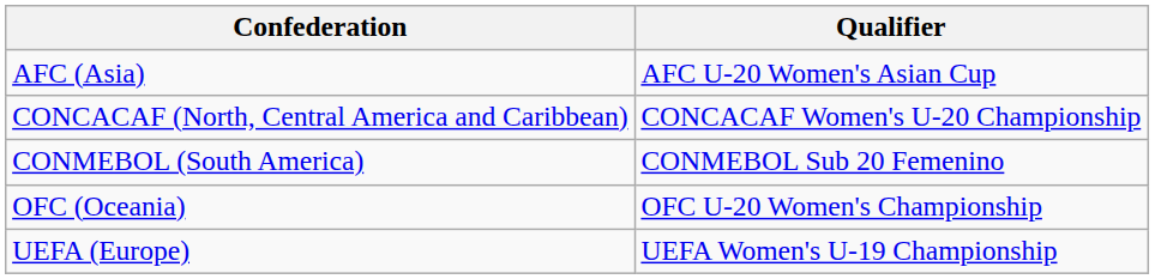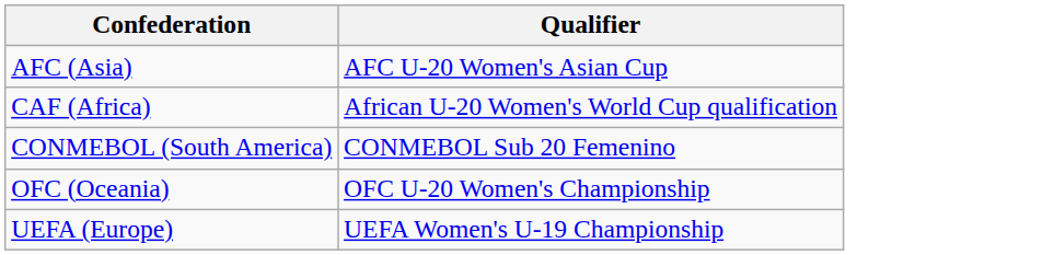 <table class=wikitable>
 <tr>
 <th>Confederation</th>
 <th>Qualifier</th>
 </tr>
 <tr>
 <td><a href='#'>AFC (Asia)</a></td>
 <td><a href='#'>AFC U-20 Women's Asian Cup</a></td>
 </tr>
 <tr>
-<td><a href='#'>CONCACAF (North, Central America and Caribbean)</a></td>
-<td><a href='#'>CONCACAF Women's U-20 Championship</a></td>
+<td><a href='#'>CAF (Africa)</a></td>
+<td><a href='#'>African U-20 Women's World Cup qualification</a></td>
 </tr>
 <tr>
 <td><a href='#'>CONMEBOL (South America)</a></td>
 <td><a href='#'>CONMEBOL Sub 20 Femenino</a></td>
 </tr>
 <tr>
 <td><a href='#'>OFC (Oceania)</a></td>
 <td><a href='#'>OFC U-20 Women's Championship</a></td>
 </tr>
 <tr>
 <td><a href='#'>UEFA (Europe)</a></td>
 <td><a href='#'>UEFA Women's U-19 Championship</a></td>
 </tr>
 </table>
